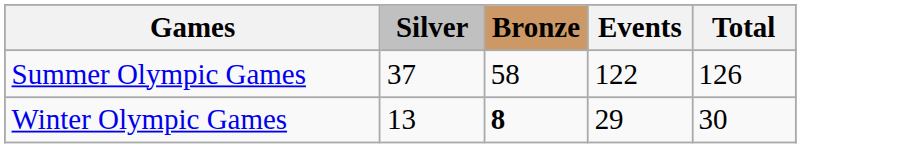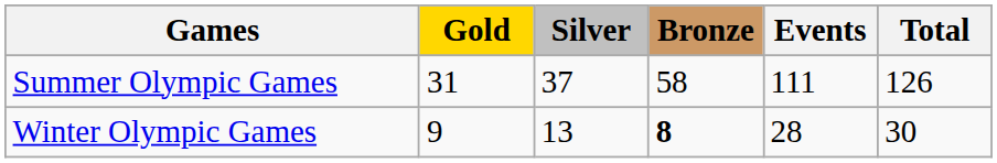 <table class="wikitable">
 <tr>
 <th style="width: 200px;">Games</th>
+<th style="background-color:gold; width: 50px;" class="unsortable">Gold</th>
 <th style="background-color:silver; width: 50px;" class="unsortable">Silver</th>
 <th style="background-color:#cc9966; width: 50px;" class="unsortable">Bronze</th>
 <th style="width: 50px;">Events</th>
 <th style="width: 50px;">Total</th>
 </tr>
 <tr>
 <td><a href='#'>Summer Olympic Games</a></td>
+<td>31</td>
 <td>37</td>
 <td>58</td>
-<td>122</td>
+<td>111</td>
 <td>126</td>
 </tr>
 <tr>
 <td><a href='#'>Winter Olympic Games</a></td>
+<td>9</td>
 <td>13</td>
 <td><strong>8</strong></td>
-<td>29</td>
+<td>28</td>
 <td>30</td>
 </tr>
 </table>
